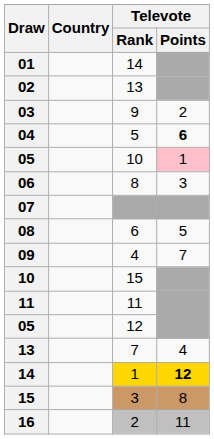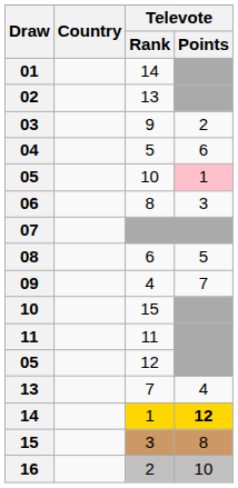 <table class="sortable wikitable collapsible plainrowheaders" style="text-align:center;">
 <tr>
 </tr>
 <tr>
 <th scope="col" rowspan="2">Draw</th>
 <th scope="col" rowspan="2">Country</th>
 <th scope="col" colspan="2">Televote</th>
 </tr>
 <tr>
 <th scope="col">Rank</th>
 <th scope="col" class="unsortable">Points</th>
 </tr>
 <tr>
 <th scope="row" style="text-align:center;">01</th>
 <td style="text-align:left;"></td>
 <td>14</td>
 <td style="background:#AAAAAA;"></td>
 </tr>
 <tr>
 <th scope="row" style="text-align:center;">02</th>
 <td style="text-align:left;"></td>
 <td>13</td>
 <td style="background:#AAAAAA;"></td>
 </tr>
 <tr>
 <th scope="row" style="text-align:center;">03</th>
 <td style="text-align:left;"></td>
 <td>9</td>
 <td>2</td>
 </tr>
 <tr>
 <th scope="row" style="text-align:center;">04</th>
 <td style="text-align:left;"></td>
 <td>5</td>
-<td><strong>6</strong></td>
+<td>6</td>
 </tr>
 <tr>
 <th scope="row" style="text-align:center;">05</th>
 <td style="text-align:left;"></td>
 <td>10</td>
 <td style="background: pink;">1</td>
 </tr>
 <tr>
 <th scope="row" style="text-align:center;">06</th>
 <td style="text-align:left;"></td>
 <td>8</td>
 <td>3</td>
 </tr>
 <tr class="sortbottom">
 <th scope="row" style="text-align:center;">07</th>
 <td style="text-align:left;"></td>
 <td style="background:#AAAAAA;"></td>
 <td style="background:#AAAAAA;"></td>
 </tr>
 <tr>
 <th scope="row" style="text-align:center;">08</th>
 <td style="text-align:left;"></td>
 <td>6</td>
 <td>5</td>
 </tr>
 <tr>
 <th scope="row" style="text-align:center;">09</th>
 <td style="text-align:left;"></td>
 <td>4</td>
 <td>7</td>
 </tr>
 <tr>
 <th scope="row" style="text-align:center;">10</th>
 <td style="text-align:left;"></td>
 <td>15</td>
 <td style="background:#AAAAAA;"></td>
 </tr>
 <tr>
 <th scope="row" style="text-align:center;">11</th>
 <td style="text-align:left;"></td>
 <td>11</td>
 <td style="background:#AAAAAA;"></td>
 </tr>
 <tr>
 <th scope="row" style="text-align:center;">05</th>
 <td style="text-align:left;"></td>
 <td>12</td>
 <td style="background:#AAAAAA;"></td>
 </tr>
 <tr>
 <th scope="row" style="text-align:center;">13</th>
 <td style="text-align:left;"></td>
 <td>7</td>
 <td>4</td>
 </tr>
 <tr>
 <th scope="row" style="text-align:center;">14</th>
 <td style="text-align:left;"></td>
 <td style="background:gold;">1</td>
 <td style="background:gold;"><strong>12</strong></td>
 </tr>
 <tr>
 <th scope="row" style="text-align:center;">15</th>
 <td style="text-align:left;"></td>
 <td style="background:#CC9966;">3</td>
 <td style="background:#CC9966;">8</td>
 </tr>
 <tr>
 <th scope="row" style="text-align:center;">16</th>
 <td style="text-align:left;"></td>
 <td style="background:silver;">2</td>
-<td style="background:silver;">11</td>
+<td style="background:silver;">10</td>
 </tr>
 </table>
